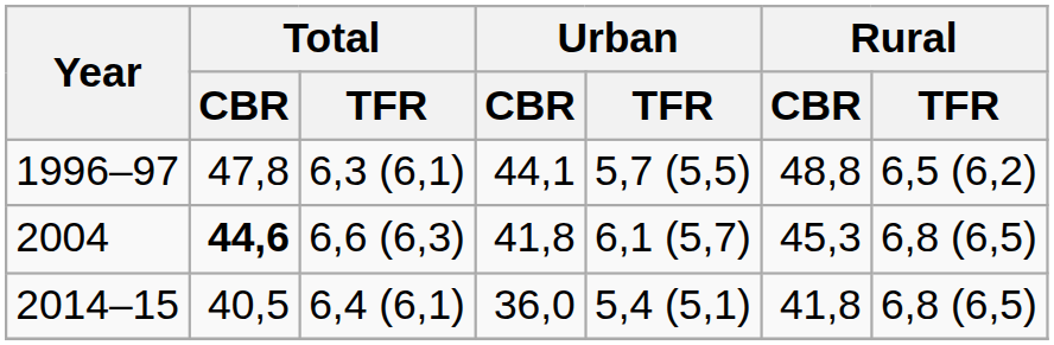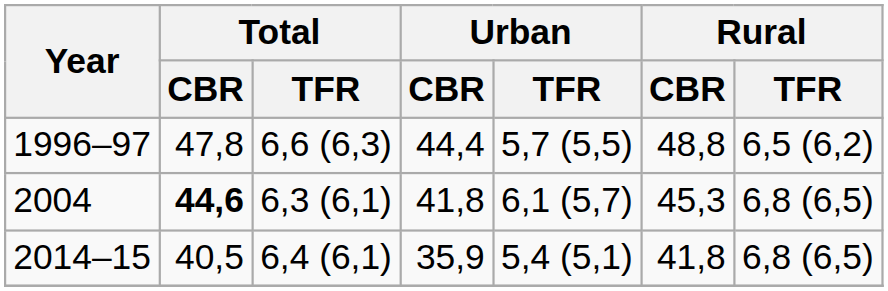 <table class="wikitable">
 <tr>
 <th rowspan=2>Year</th>
 <th colspan=2>Total</th>
 <th colspan=2>Urban</th>
 <th colspan=2>Rural</th>
 </tr>
 <tr>
 <th>CBR</th>
 <th>TFR</th>
 <th>CBR</th>
 <th>TFR</th>
 <th>CBR</th>
 <th>TFR</th>
 </tr>
 <tr>
 <td>1996–97</td>
 <td style="text-align:right;">47,8</td>
-<td style="text-align:right;">6,3 (6,1)</td>
-<td style="text-align:right;">44,1</td>
+<td style="text-align:right;">6,6 (6,3)</td>
+<td style="text-align:right;">44,4</td>
 <td style="text-align:right;">5,7 (5,5)</td>
 <td style="text-align:right;">48,8</td>
 <td style="text-align:right;">6,5 (6,2)</td>
 </tr>
 <tr>
 <td>2004</td>
 <td style="text-align:right;"><strong>44,6</strong></td>
-<td style="text-align:right;">6,6 (6,3)</td>
+<td style="text-align:right;">6,3 (6,1)</td>
 <td style="text-align:right;">41,8</td>
 <td style="text-align:right;">6,1 (5,7)</td>
 <td style="text-align:right;">45,3</td>
 <td style="text-align:right;">6,8 (6,5)</td>
 </tr>
 <tr>
 <td>2014–15</td>
 <td style="text-align:right;">40,5</td>
 <td style="text-align:right;">6,4 (6,1)</td>
-<td style="text-align:right;">36,0</td>
+<td style="text-align:right;">35,9</td>
 <td style="text-align:right;">5,4 (5,1)</td>
 <td style="text-align:right;">41,8</td>
 <td style="text-align:right;">6,8 (6,5)</td>
 </tr>
 <tr>
 </tr>
 </table>
